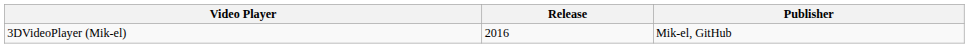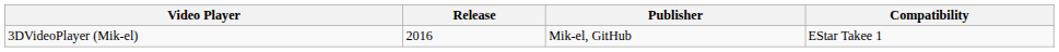 <table class="wikitable sortable" style="width:100%;">
 <tr>
 <th>Video Player</th>
 <th>Release</th>
 <th>Publisher</th>
+<th>Compatibility</th>
 </tr>
 <tr>
 <td>3DVideoPlayer (Mik-el) </td>
 <td>2016</td>
 <td>Mik-el, GitHub</td>
+<td>EStar Takee 1</td>
 </tr>
 </table>
